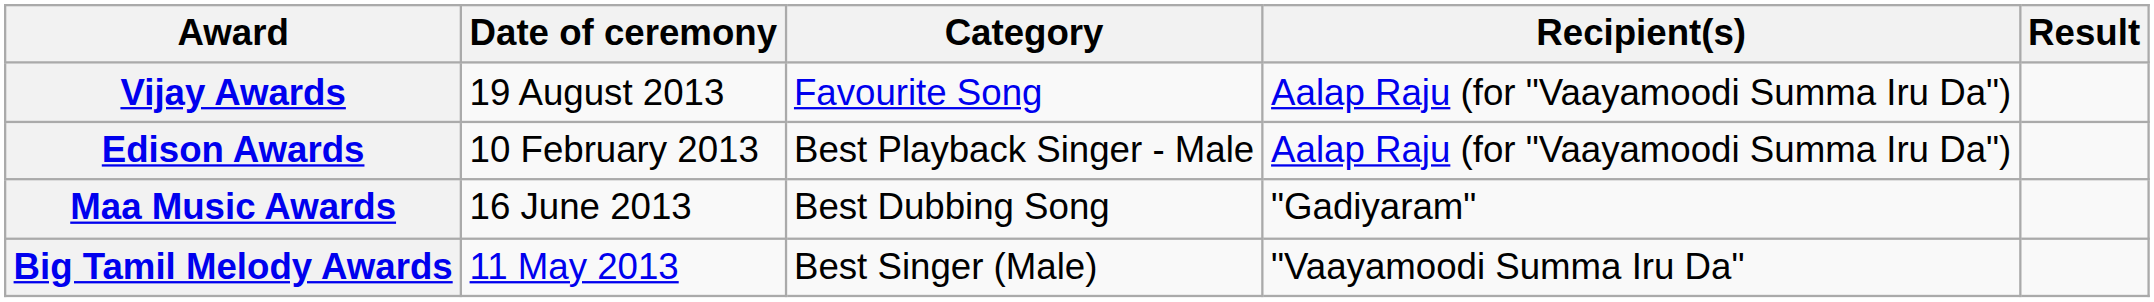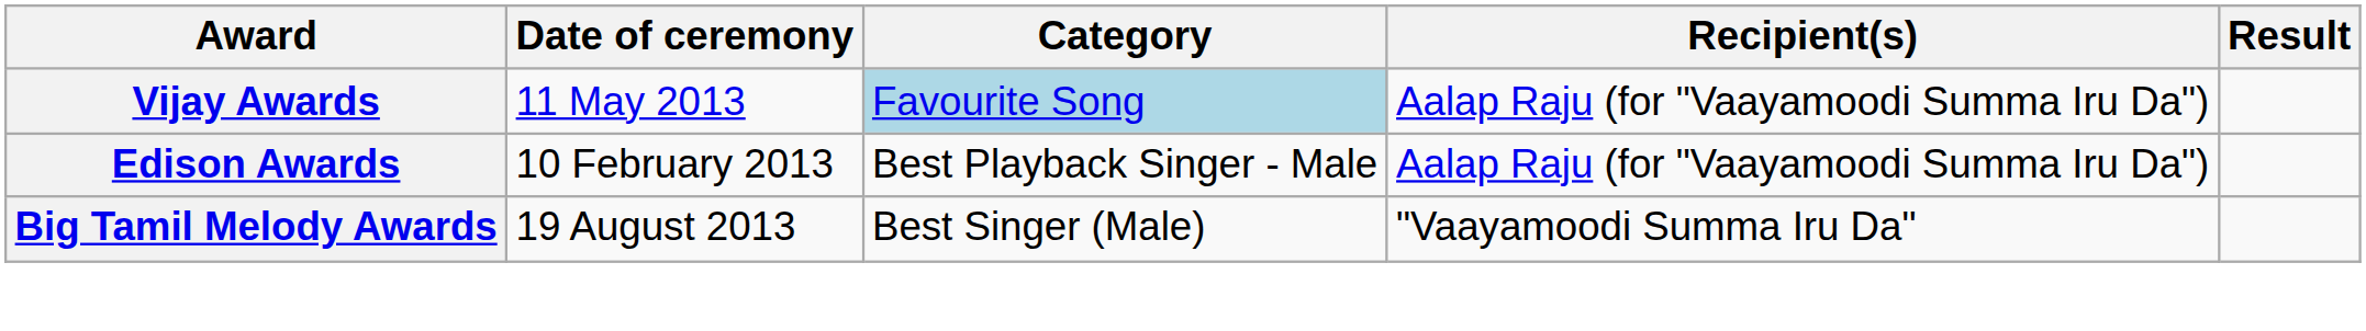 <table class="wikitable plainrowheaders sortable">
 <tr>
 <th scope="col">Award</th>
 <th scope="col">Date of ceremony</th>
 <th scope="col">Category</th>
 <th scope="col">Recipient(s)</th>
 <th scope="col">Result</th>
 </tr>
 <tr>
 <th scope="row"><a href='#'>Vijay Awards</a></th>
-<td>19 August 2013</td>
-<td><a href='#'>Favourite Song</a></td>
+<td><a href='#'>11 May 2013</a></td>
+<td style="background: lightblue;"><a href='#'>Favourite Song</a></td>
 <td><a href='#'>Aalap Raju</a> (for "Vaayamoodi Summa Iru Da")</td>
 <td></td>
 </tr>
 <tr>
 <th rowspan="1" scope="row"><a href='#'>Edison Awards</a></th>
 <td>10 February 2013</td>
 <td>Best Playback Singer - Male</td>
 <td><a href='#'>Aalap Raju</a> (for "Vaayamoodi Summa Iru Da")</td>
 <td></td>
 </tr>
 <tr>
-<th rowspan="1" scope="row"><a href='#'>Maa Music Awards</a></th>
-<td>16 June 2013</td>
-<td>Best Dubbing Song</td>
-<td>"Gadiyaram"</td>
-<td></td>
-</tr>
-<tr>
 <th rowspan="1" scope="row"><a href='#'>Big Tamil Melody Awards</a></th>
-<td><a href='#'>11 May 2013</a></td>
+<td>19 August 2013</td>
 <td>Best Singer (Male)</td>
 <td>"Vaayamoodi Summa Iru Da"</td>
 <td></td>
 </tr>
 </table>
